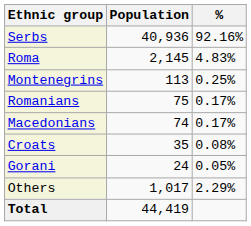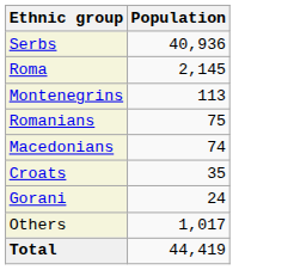 <table class="wikitable">
 <tr>
 <th>Ethnic group</th>
 <th>Population</th>
-<th>%</th>
 </tr>
 <tr>
 <td style="background:#F5F5DC;"><a href='#'>Serbs</a></td>
 <td align="right">40,936</td>
-<td>92.16%</td>
 </tr>
 <tr>
 <td style="background:#F5F5DC;"><a href='#'>Roma</a></td>
 <td align="right">2,145</td>
-<td>4.83%</td>
 </tr>
 <tr>
 <td style="background:#F5F5DC;"><a href='#'>Montenegrins</a></td>
 <td align="right">113</td>
-<td>0.25%</td>
 </tr>
 <tr>
 <td style="background:#F5F5DC;"><a href='#'>Romanians</a></td>
 <td align="right">75</td>
-<td>0.17%</td>
 </tr>
 <tr>
 <td style="background:#F5F5DC;"><a href='#'>Macedonians</a></td>
 <td align="right">74</td>
-<td>0.17%</td>
 </tr>
 <tr>
 <td style="background:#F5F5DC;"><a href='#'>Croats</a></td>
 <td align="right">35</td>
-<td>0.08%</td>
 </tr>
 <tr>
 <td style="background:#F5F5DC;"><a href='#'>Gorani</a></td>
 <td align="right">24</td>
-<td>0.05%</td>
 </tr>
 <tr>
 <td style="background:#F5F5DC;">Others</td>
 <td align="right">1,017</td>
-<td>2.29%</td>
 </tr>
 <tr>
 <td style="background:#F0F0F0;"><strong>Total</strong></td>
 <td align="right">44,419</td>
-<td></td>
 </tr>
 </table>
